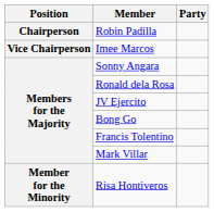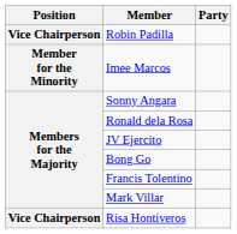 <table class="wikitable">
 <tr>
 <th>Position</th>
 <th>Member</th>
 <th colspan="2">Party</th>
 </tr>
 <tr>
-<th><strong>Chairperson</strong></th>
+<th><strong>Vice Chairperson</strong></th>
 <td><a href='#'>Robin Padilla</a></td>
 <td></td>
 </tr>
 <tr>
-<th><strong>Vice Chairperson</strong></th>
+<th><strong>Member</strong><br><strong>for the</strong><br><strong>Minority</strong></th>
 <td><a href='#'>Imee Marcos</a></td>
 <td></td>
 </tr>
 <tr>
 <th rowspan="6"><strong>Members</strong><br><strong>for the</strong><br><strong>Majority</strong></th>
 <td><a href='#'>Sonny Angara</a></td>
 <td></td>
 </tr>
 <tr>
 <td><a href='#'>Ronald dela Rosa</a></td>
 <td></td>
 </tr>
 <tr>
 <td><a href='#'>JV Ejercito</a></td>
 <td></td>
 </tr>
 <tr>
 <td><a href='#'>Bong Go</a></td>
 <td></td>
 </tr>
 <tr>
 <td><a href='#'>Francis Tolentino</a></td>
 <td></td>
 </tr>
 <tr>
 <td><a href='#'>Mark Villar</a></td>
 <td></td>
 </tr>
 <tr>
-<th><strong>Member</strong><br><strong>for the</strong><br><strong>Minority</strong></th>
+<th><strong>Vice Chairperson</strong></th>
 <td><a href='#'>Risa Hontiveros</a></td>
 <td></td>
 </tr>
 </table>
